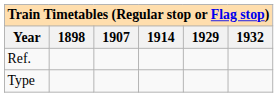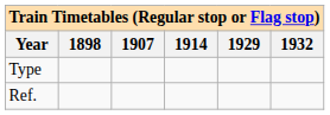 <table class="wikitable">
 <tr>
 <th colspan="6" style="background:#ffdead;">Train Timetables (Regular stop or <a href='#'>Flag stop</a>)</th>
 </tr>
 <tr>
 <th>Year</th>
 <th>1898</th>
 <th>1907</th>
 <th>1914</th>
 <th>1929</th>
 <th>1932</th>
 </tr>
 <tr>
+<td>Type</td>
+<td></td>
+<td></td>
+<td></td>
+<td></td>
+<td></td>
+</tr>
+<tr>
 <td>Ref.</td>
 <td></td>
 <td></td>
 <td></td>
 <td></td>
 <td></td>
 </tr>
-<tr>
-<td>Type</td>
-<td></td>
-<td></td>
-<td></td>
-<td></td>
-<td></td>
-</tr>
 </table>
